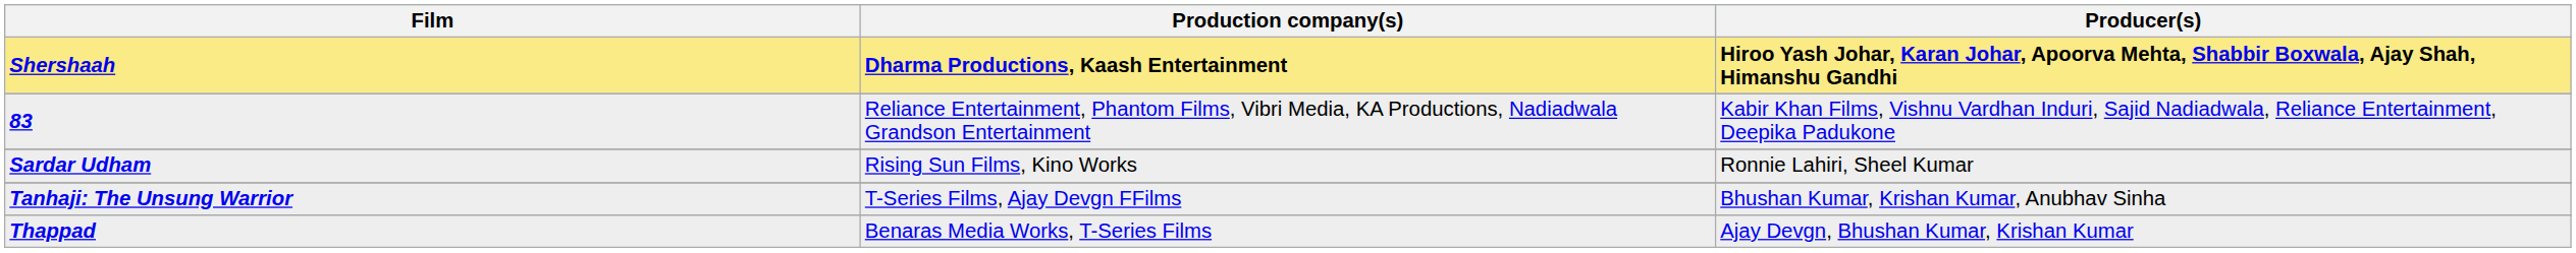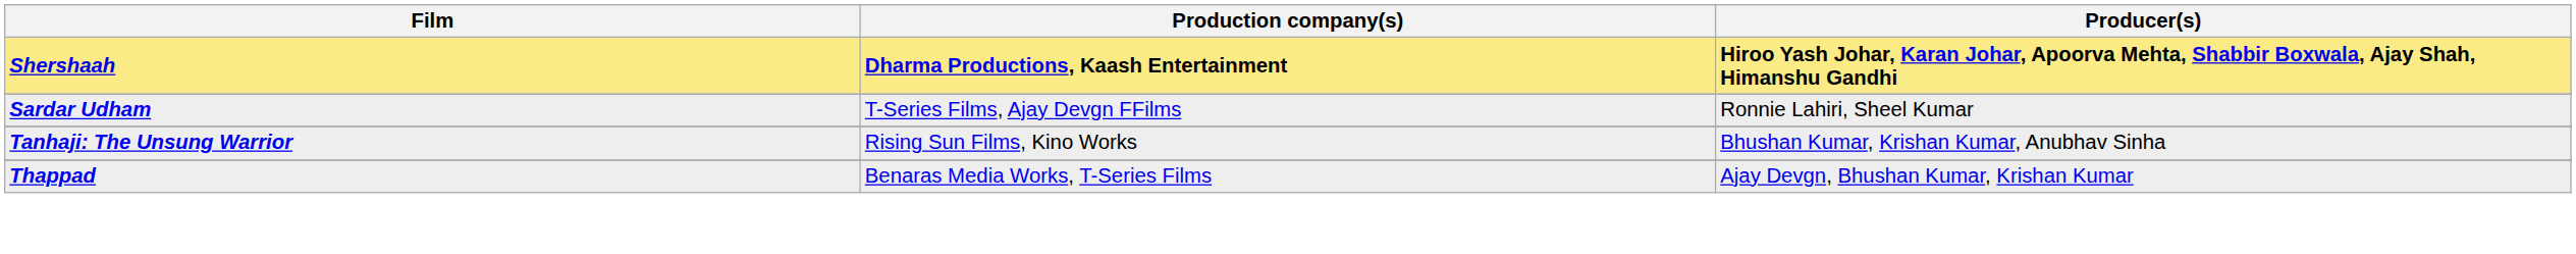 <table class="wikitable" border="1" width="100%">
 <tr style="background:#bebe">
 <th width="33%">Film</th>
 <th width="33%">Production company(s)</th>
 <th width="33%">Producer(s)</th>
 </tr>
 <tr style="background:#FAEB86">
 <td><strong><em><a href='#'>Shershaah</a></em></strong></td>
 <td><strong><a href='#'>Dharma Productions</a>, Kaash Entertainment</strong></td>
 <td><strong>Hiroo Yash Johar, <a href='#'>Karan Johar</a>, Apoorva Mehta, <a href='#'>Shabbir Boxwala</a>, Ajay Shah, Himanshu Gandhi</strong></td>
 </tr>
 <tr>
 </tr>
-<tr style="background:#EEEEEE">
-<td><em><a href='#'><strong>83</strong></a></em></td>
-<td><a href='#'>Reliance Entertainment</a>, <a href='#'>Phantom Films</a>, Vibri Media, KA Productions, <a href='#'>Nadiadwala Grandson Entertainment</a></td>
-<td><a href='#'>Kabir Khan Films</a>, <a href='#'>Vishnu Vardhan Induri</a>, <a href='#'>Sajid Nadiadwala</a>, <a href='#'>Reliance Entertainment</a>, <a href='#'>Deepika Padukone</a></td>
-</tr>
 <tr>
 </tr>
 <tr style="background:#EEEEEE">
 <td><strong><em><a href='#'>Sardar Udham</a></em></strong></td>
-<td><a href='#'>Rising Sun Films</a>, Kino Works</td>
+<td><a href='#'>T-Series Films</a>, <a href='#'>Ajay Devgn FFilms</a></td>
 <td>Ronnie Lahiri, Sheel Kumar</td>
 </tr>
 <tr>
 </tr>
 <tr style="background:#EEEEEE">
 <td><em><a href='#'><strong>Tanhaji: The Unsung Warrior</strong></a></em></td>
-<td><a href='#'>T-Series Films</a>, <a href='#'>Ajay Devgn FFilms</a></td>
+<td><a href='#'>Rising Sun Films</a>, Kino Works</td>
 <td><a href='#'>Bhushan Kumar</a>, <a href='#'>Krishan Kumar</a>, Anubhav Sinha</td>
 </tr>
 <tr>
 </tr>
 <tr style="background:#EEEEEE">
 <td><strong><em><a href='#'>Thappad</a></em></strong></td>
 <td><a href='#'>Benaras Media Works</a>, <a href='#'>T-Series Films</a></td>
 <td><a href='#'>Ajay Devgn</a>, <a href='#'>Bhushan Kumar</a>, <a href='#'>Krishan Kumar</a></td>
 </tr>
 </table>
